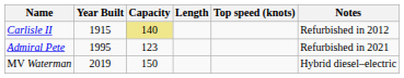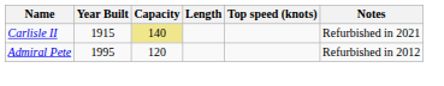 <table class="wikitable sortable">
 <tr>
 <th>Name</th>
 <th>Year Built</th>
 <th>Capacity</th>
 <th>Length</th>
 <th>Top speed (knots)</th>
 <th class=unsortable>Notes</th>
 </tr>
 <tr>
 <td><em><a href='#'>Carlisle II</a></em></td>
 <td align=center>1915</td>
 <td align=center style="background: khaki;">140</td>
 <td></td>
 <td></td>
-<td>Refurbished in 2012</td>
+<td>Refurbished in 2021</td>
 </tr>
 <tr>
 <td><em><a href='#'>Admiral Pete</a></em></td>
 <td align=center>1995</td>
-<td align=center>123</td>
+<td align=center>120</td>
 <td></td>
 <td></td>
-<td>Refurbished in 2021</td>
-</tr>
-<tr>
-<td>MV <em>Waterman</em></td>
-<td align=center>2019</td>
-<td align=center>150</td>
-<td></td>
-<td></td>
-<td>Hybrid diesel–electric</td>
+<td>Refurbished in 2012</td>
 </tr>
 </table>
